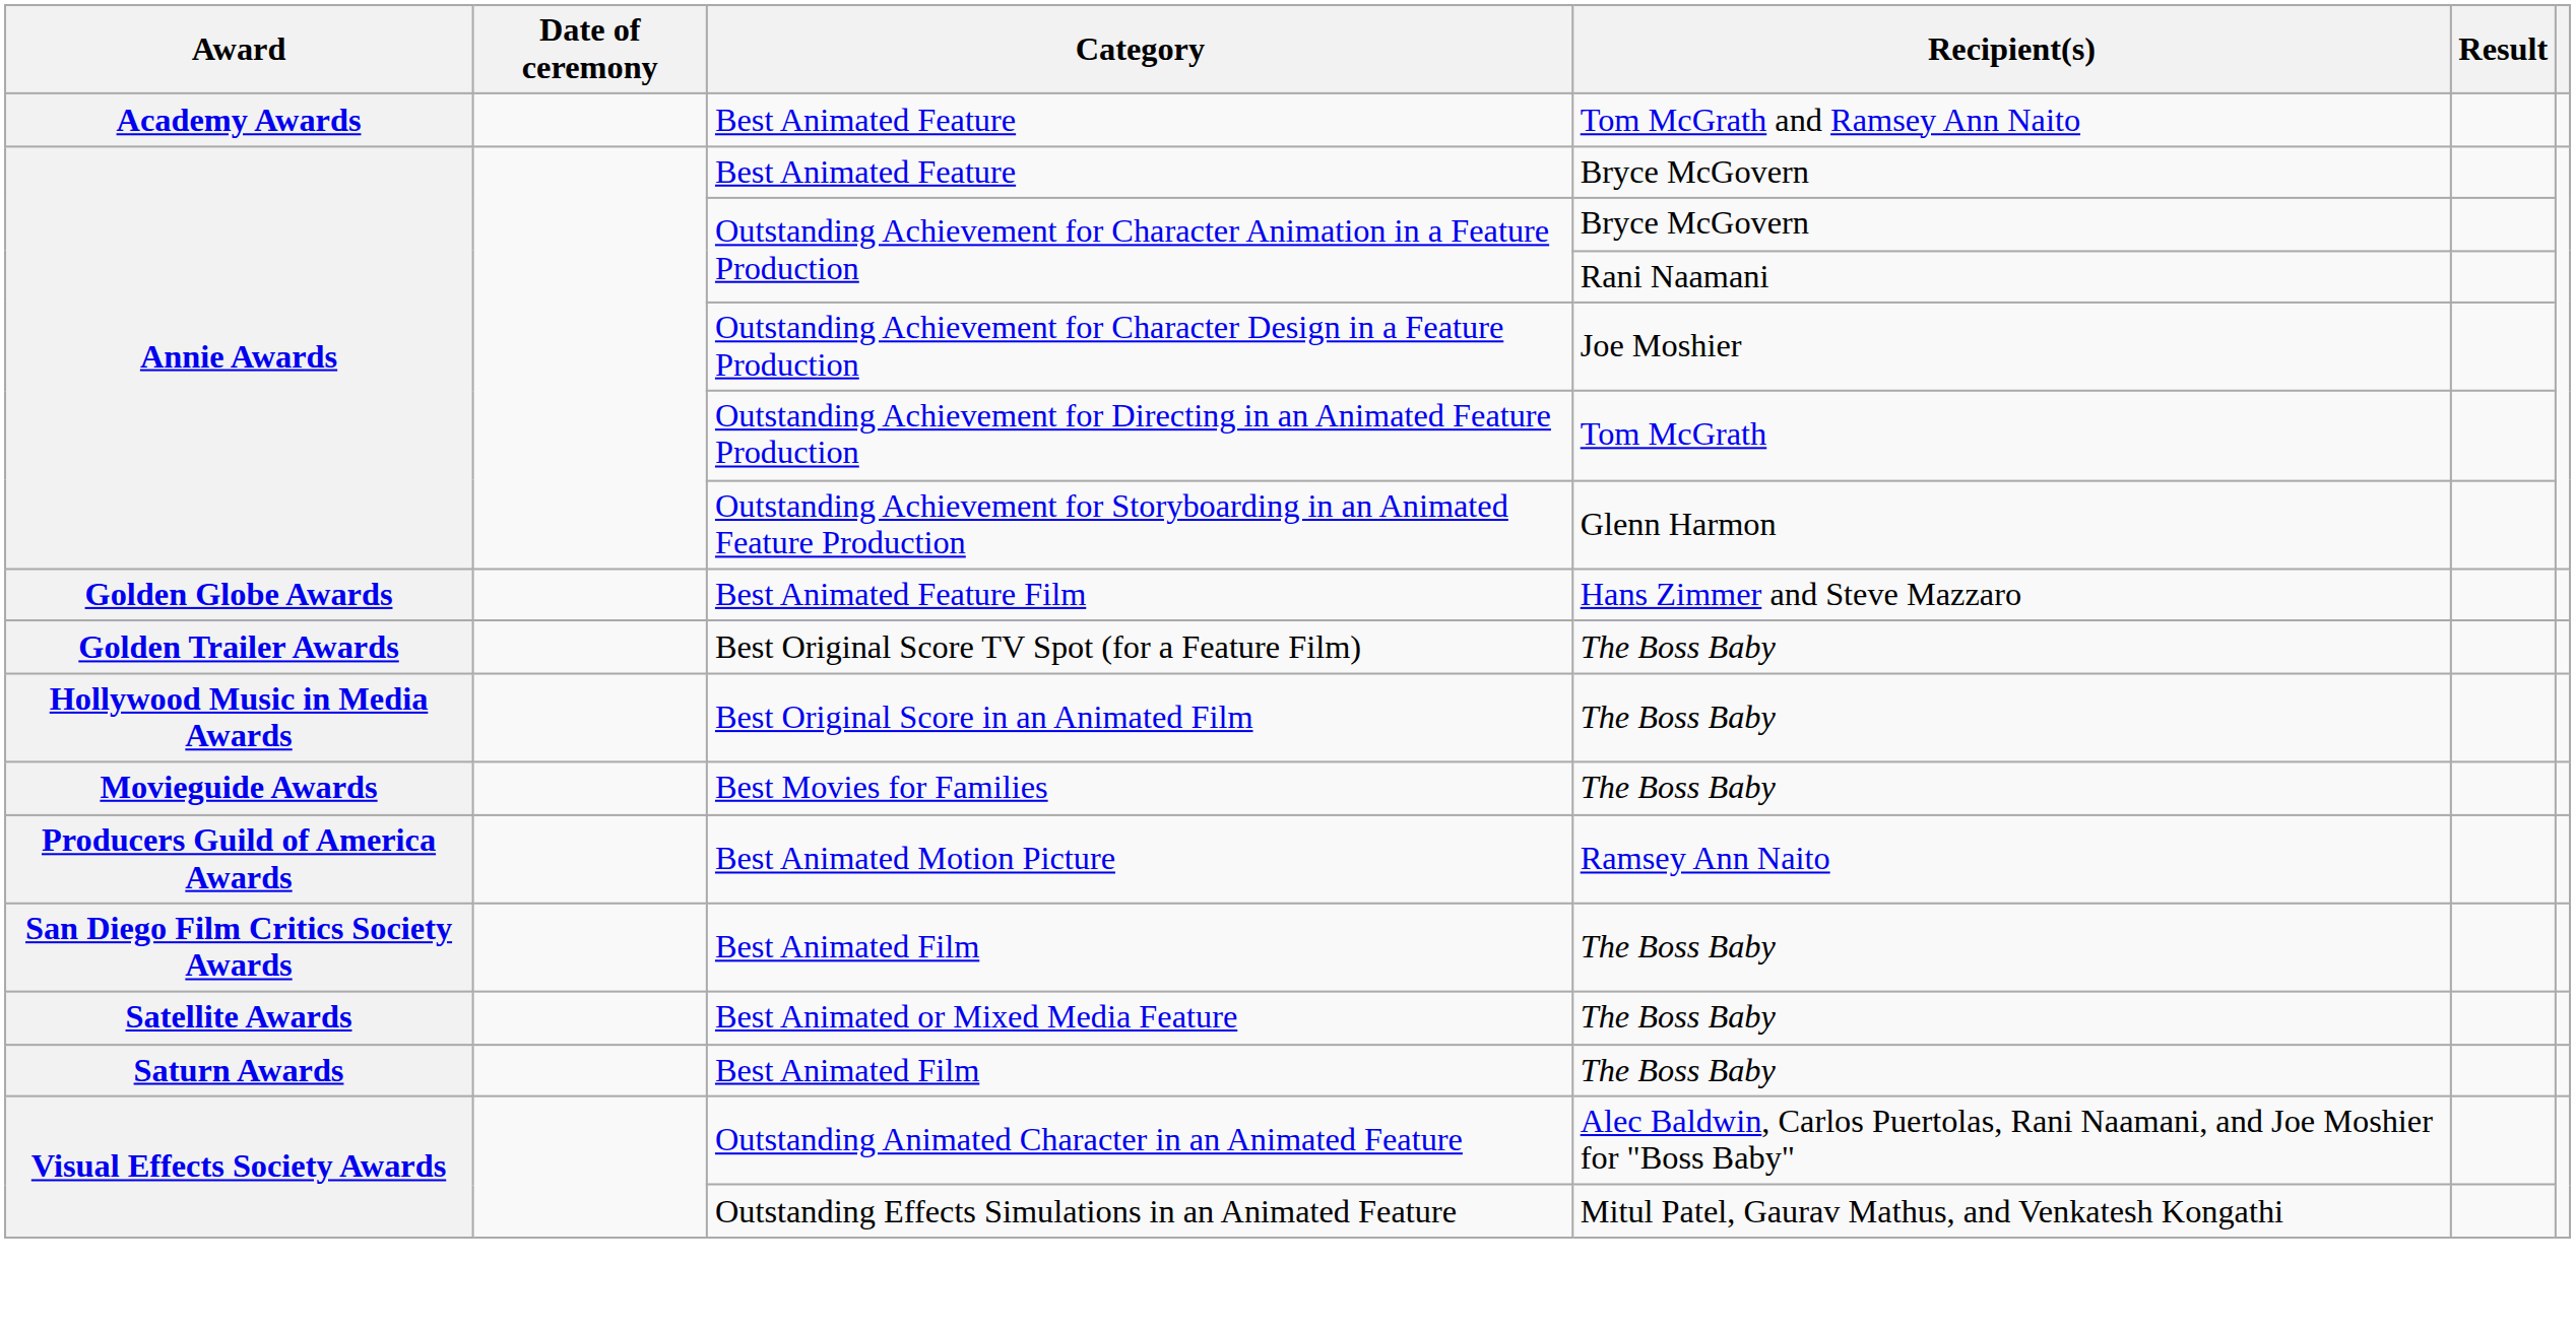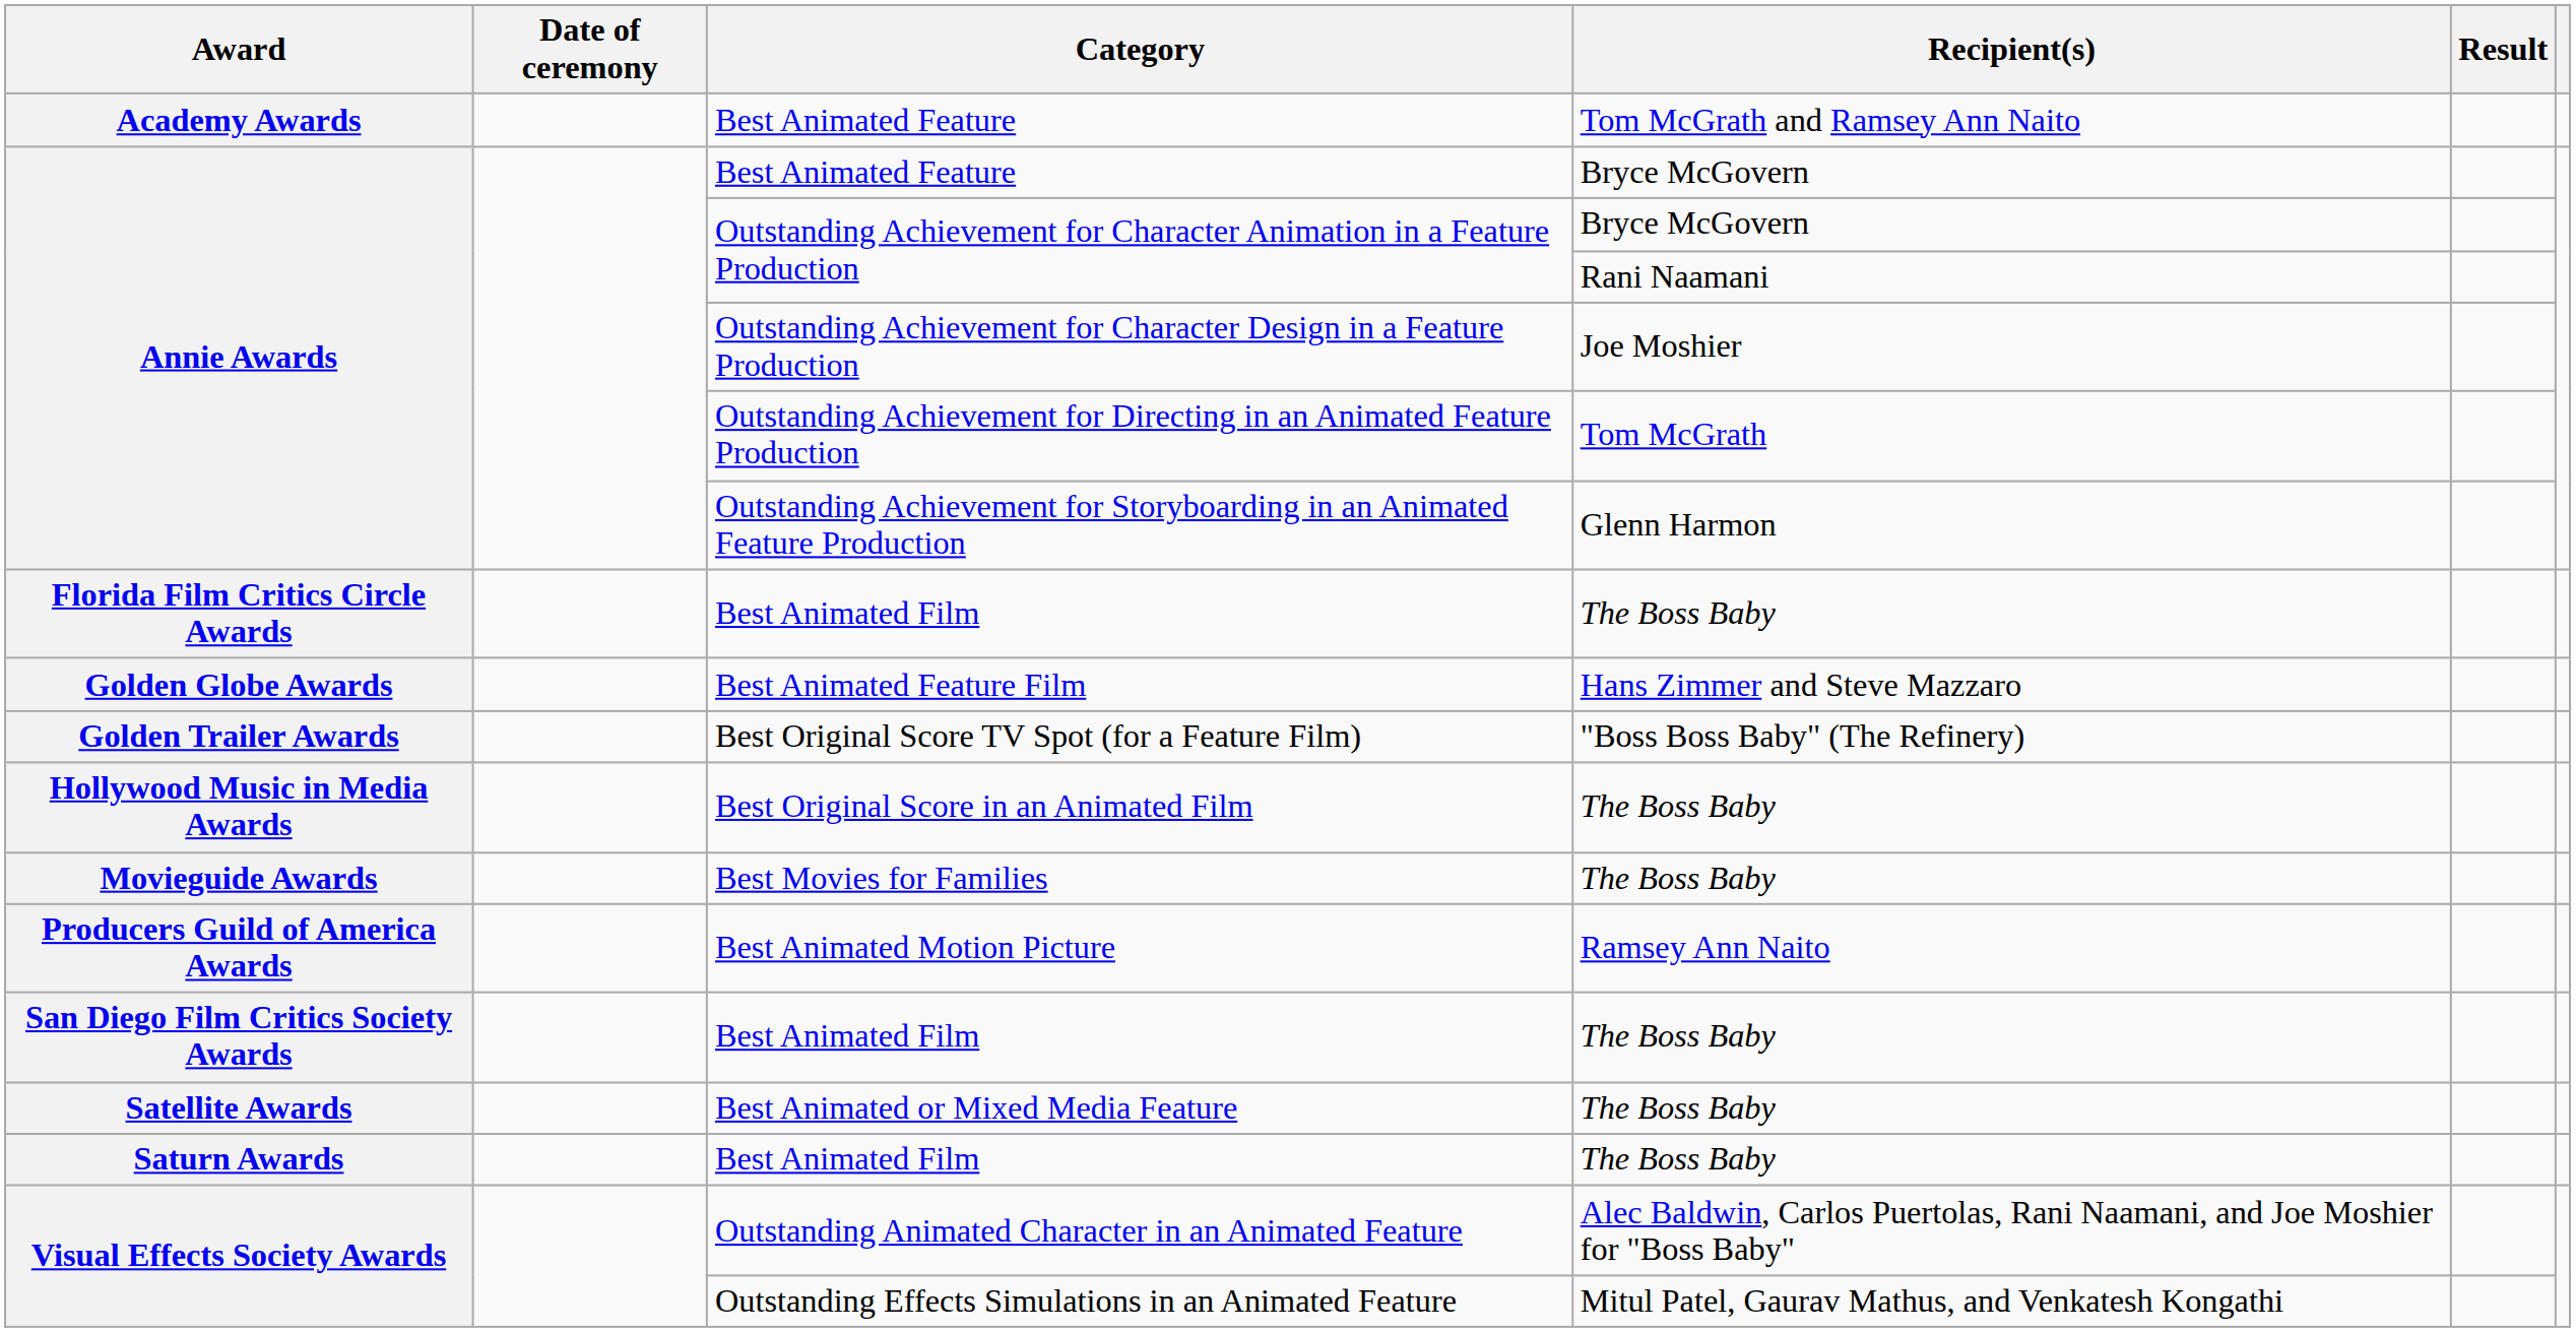 <table class="wikitable sortable plainrowheaders" style="width: 99%;">
 <tr>
 <th scope="col">Award</th>
 <th scope="col">Date of ceremony</th>
 <th scope="col">Category</th>
 <th scope="col">Recipient(s)</th>
 <th scope="col">Result</th>
 <th scope="col" class="unsortable"></th>
 </tr>
 <tr>
 <th scope="row"><a href='#'>Academy Awards</a></th>
 <td><a href='#'></a></td>
 <td><a href='#'>Best Animated Feature</a></td>
 <td data-sort-value="McGrath, Tom and Naito, Ramsey Ann"><a href='#'>Tom McGrath</a> and <a href='#'>Ramsey Ann Naito</a></td>
 <td></td>
 <td style="text-align:center;"></td>
 </tr>
 <tr>
 <th scope="rowgroup" rowspan="6"><a href='#'>Annie Awards</a></th>
 <td rowspan="6"><a href='#'></a></td>
 <td><a href='#'>Best Animated Feature</a></td>
 <td data-sort-value="McGovern, Bryce">Bryce McGovern</td>
 <td></td>
 <td rowspan="6" style="text-align:center;"></td>
 </tr>
 <tr>
 <td rowspan="2"><a href='#'>Outstanding Achievement for Character Animation in a Feature Production</a></td>
 <td data-sort-value="McGovern, Bryce">Bryce McGovern</td>
 <td></td>
 </tr>
 <tr>
 <td data-sort-value="Naamani, Rani">Rani Naamani</td>
 <td></td>
 </tr>
 <tr>
 <td><a href='#'>Outstanding Achievement for Character Design in a Feature Production</a></td>
 <td data-sort-value="Moshier, Joe">Joe Moshier</td>
 <td></td>
 </tr>
 <tr>
 <td><a href='#'>Outstanding Achievement for Directing in an Animated Feature Production</a></td>
 <td data-sort-value="McGrath, Tom"><a href='#'>Tom McGrath</a></td>
 <td></td>
 </tr>
 <tr>
 <td><a href='#'>Outstanding Achievement for Storyboarding in an Animated Feature Production</a></td>
 <td data-sort-value="Harmon, Glenn">Glenn Harmon</td>
 <td></td>
 </tr>
 <tr>
+<th scope="row"><a href='#'>Florida Film Critics Circle Awards</a></th>
+<td><a href='#'></a></td>
+<td><a href='#'>Best Animated Film</a></td>
+<td data-sort-value="Boss Baby, The"><em>The Boss Baby</em></td>
+<td></td>
+<td style="text-align:center;"></td>
+</tr>
+<tr>
 <th scope="row"><a href='#'>Golden Globe Awards</a></th>
 <td><a href='#'></a></td>
 <td><a href='#'>Best Animated Feature Film</a></td>
 <td data-sort-value="Zimmer, Hans and Mazzaro, Steve"><a href='#'>Hans Zimmer</a> and Steve Mazzaro</td>
 <td></td>
 <td style="text-align:center;"></td>
 </tr>
 <tr>
 <th scope="row"><a href='#'>Golden Trailer Awards</a></th>
 <td></td>
 <td>Best Original Score TV Spot (for a Feature Film)</td>
-<td data-sort-value="Boss Baby, The"><em>The Boss Baby</em></td>
+<td data-sort-value="Boss Boss Baby">"Boss Boss Baby" (The Refinery)</td>
 <td></td>
 <td style="text-align:center;"><br></td>
 </tr>
 <tr>
 <th scope="row"><a href='#'>Hollywood Music in Media Awards</a></th>
 <td><a href='#'></a></td>
 <td><a href='#'>Best Original Score in an Animated Film</a></td>
 <td data-sort-value="Boss Baby, The"><em>The Boss Baby</em></td>
 <td></td>
 <td style="text-align:center;"></td>
 </tr>
 <tr>
 <th scope="row"><a href='#'>Movieguide Awards</a></th>
 <td><a href='#'></a></td>
 <td><a href='#'>Best Movies for Families</a></td>
 <td data-sort-value="Boss Baby, The"><em>The Boss Baby</em></td>
 <td></td>
 <td style="text-align:center;"><br></td>
 </tr>
 <tr>
 <th scope="row"><a href='#'>Producers Guild of America Awards</a></th>
 <td><a href='#'></a></td>
 <td><a href='#'>Best Animated Motion Picture</a></td>
 <td data-sort-value="Naito, Ramsey Ann"><a href='#'>Ramsey Ann Naito</a></td>
 <td></td>
 <td style="text-align:center;"></td>
 </tr>
 <tr>
 <th scope="row"><a href='#'>San Diego Film Critics Society Awards</a></th>
 <td><a href='#'></a></td>
 <td><a href='#'>Best Animated Film</a></td>
 <td data-sort-value="Boss Baby, The"><em>The Boss Baby</em></td>
 <td></td>
 <td style="text-align:center;"></td>
 </tr>
 <tr>
 <th scope="row"><a href='#'>Satellite Awards</a></th>
 <td><a href='#'></a></td>
 <td><a href='#'>Best Animated or Mixed Media Feature</a></td>
 <td data-sort-value="Boss Baby, The"><em>The Boss Baby</em></td>
 <td></td>
 <td style="text-align:center;"><br></td>
 </tr>
 <tr>
 <th scope="row"><a href='#'>Saturn Awards</a></th>
 <td><a href='#'></a></td>
 <td><a href='#'>Best Animated Film</a></td>
 <td data-sort-value="Boss Baby, The"><em>The Boss Baby</em></td>
 <td></td>
 <td style="text-align:center;"><br></td>
 </tr>
 <tr>
 <th scope="rowgroup" rowspan="2"><a href='#'>Visual Effects Society Awards</a></th>
 <td rowspan="2"><a href='#'></a></td>
 <td><a href='#'>Outstanding Animated Character in an Animated Feature</a></td>
 <td data-sort-value="Baldwin, Alec; Puertolas, Carlos; Naamani, Rani; and Moshier, Joe"><a href='#'>Alec Baldwin</a>, Carlos Puertolas, Rani Naamani, and Joe Moshier for "Boss Baby"</td>
 <td></td>
 <td rowspan="2" style="text-align:center;"></td>
 </tr>
 <tr>
 <td>Outstanding Effects Simulations in an Animated Feature</td>
 <td data-sort-value="Patel, Mitul; Mathus, Gaurav; and Kongathi, Venkatesh">Mitul Patel, Gaurav Mathus, and Venkatesh Kongathi</td>
 <td></td>
 </tr>
 </table>
